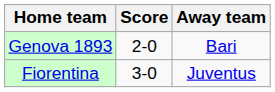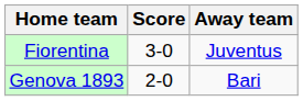 <table class="wikitable" style="text-align: center">
 <tr>
 <th>Home team</th>
 <th>Score</th>
 <th>Away team</th>
 </tr>
 <tr>
+<td bgcolor="ccffcc"><a href='#'>Fiorentina</a></td>
+<td>3-0</td>
+<td><a href='#'>Juventus</a></td>
+</tr>
+<tr>
 <td bgcolor="ccffcc"><a href='#'>Genova 1893</a></td>
 <td>2-0</td>
 <td><a href='#'>Bari</a></td>
 </tr>
-<tr>
-<td bgcolor="ccffcc"><a href='#'>Fiorentina</a></td>
-<td>3-0</td>
-<td><a href='#'>Juventus</a></td>
-</tr>
 </table>
